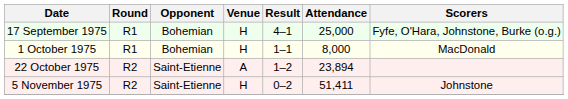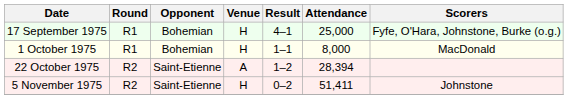 <table class="wikitable sortable" style="text-align:center;">
 <tr>
 <th>Date</th>
 <th>Round</th>
 <th>Opponent</th>
 <th>Venue</th>
 <th>Result</th>
 <th>Attendance</th>
 <th>Scorers</th>
 </tr>
 <tr style="background:#efe;">
 <td>17 September 1975</td>
 <td>R1</td>
 <td>Bohemian</td>
 <td>H</td>
 <td>4–1</td>
 <td>25,000</td>
 <td>Fyfe, O'Hara, Johnstone, Burke (o.g.)</td>
 </tr>
 <tr style="background:#ffe;">
 <td>1 October 1975</td>
 <td>R1</td>
 <td>Bohemian</td>
 <td>H</td>
 <td>1–1</td>
 <td>8,000</td>
 <td>MacDonald</td>
 </tr>
 <tr style="background:#fee;">
 <td>22 October 1975</td>
 <td>R2</td>
 <td>Saint-Etienne</td>
 <td>A</td>
 <td>1–2</td>
-<td>23,894</td>
+<td>28,394</td>
 <td></td>
 </tr>
 <tr style="background:#fee;">
 <td>5 November 1975</td>
 <td>R2</td>
 <td>Saint-Etienne</td>
 <td>H</td>
 <td>0–2</td>
 <td>51,411</td>
 <td>Johnstone</td>
 </tr>
 <tr style="background:#fee;">
 </tr>
 </table>
